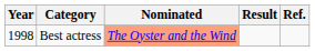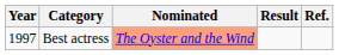 <table class="wikitable">
 <tr>
 <th>Year</th>
 <th>Category</th>
 <th>Nominated</th>
 <th>Result</th>
 <th>Ref.</th>
 </tr>
 <tr>
-<td>1998</td>
+<td>1997</td>
 <td>Best actress</td>
 <td style="background: lightsalmon;"><em><a href='#'>The Oyster and the Wind</a></em></td>
 <td></td>
 <td></td>
 </tr>
 </table>
